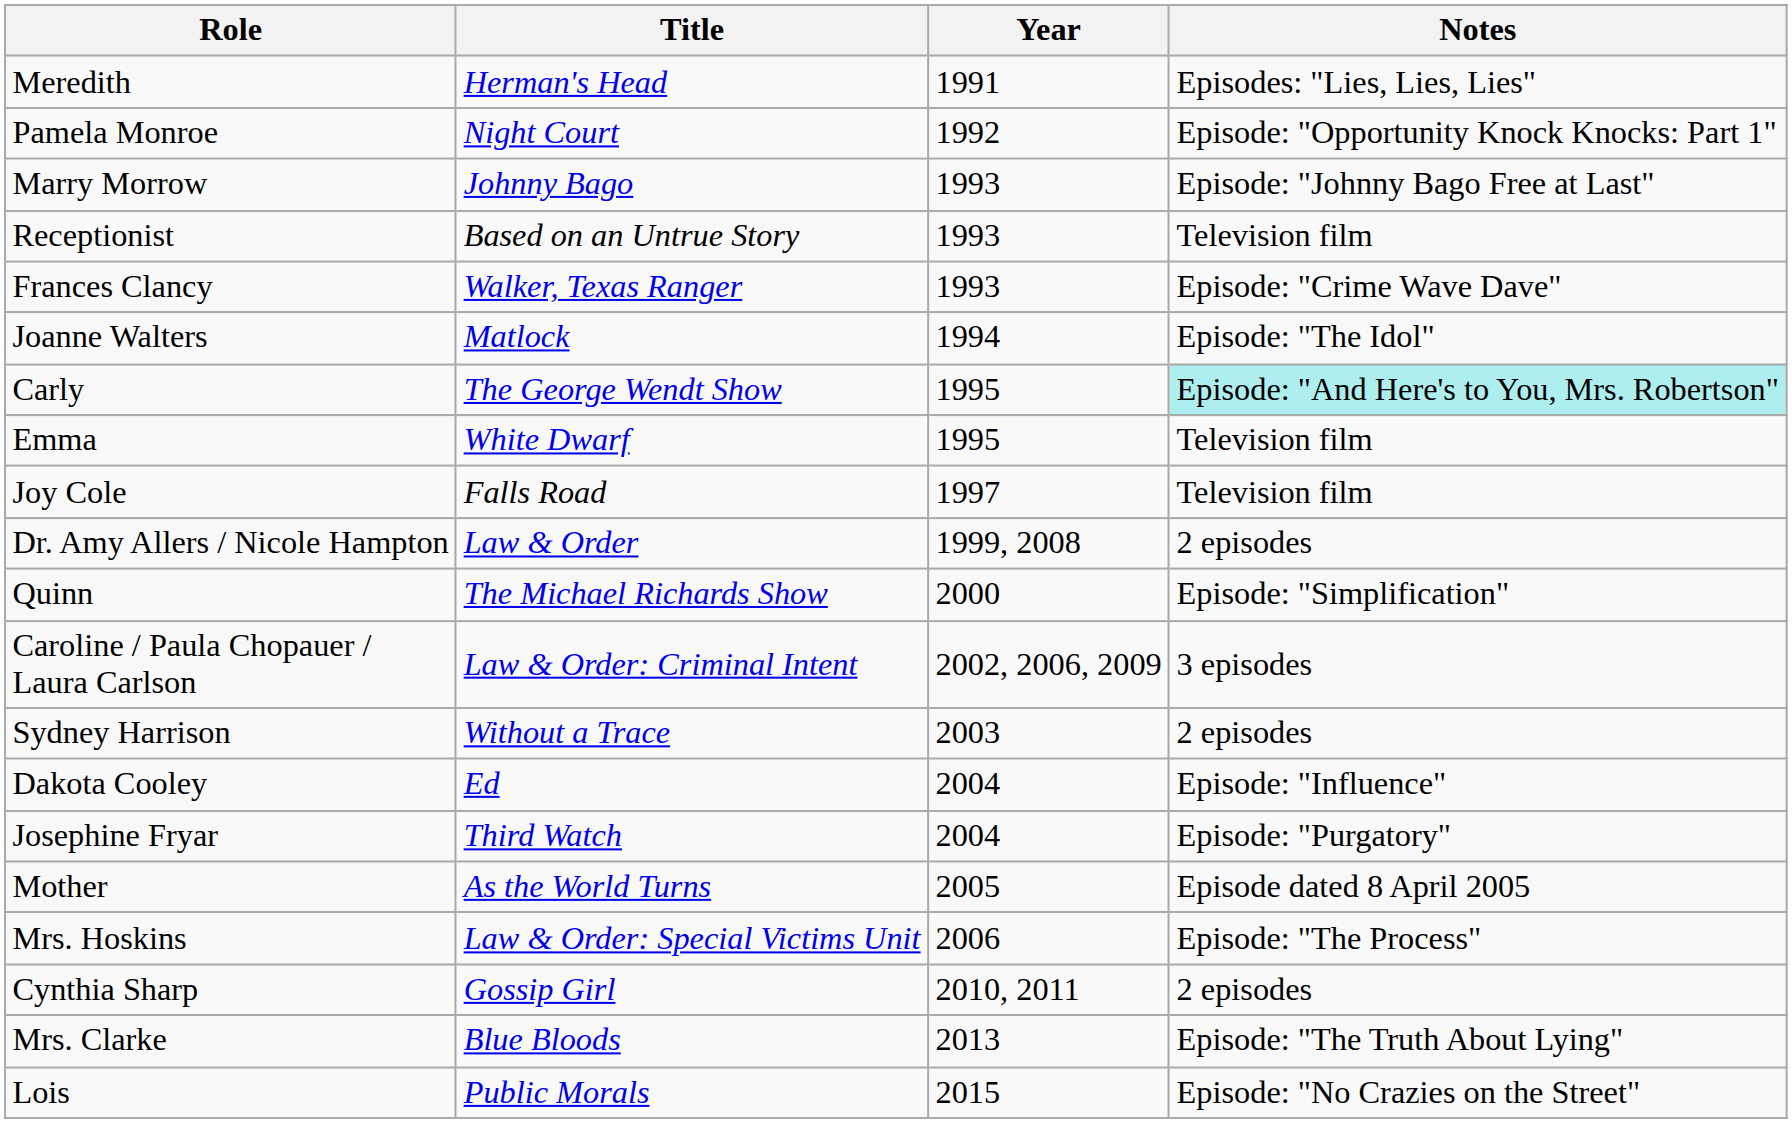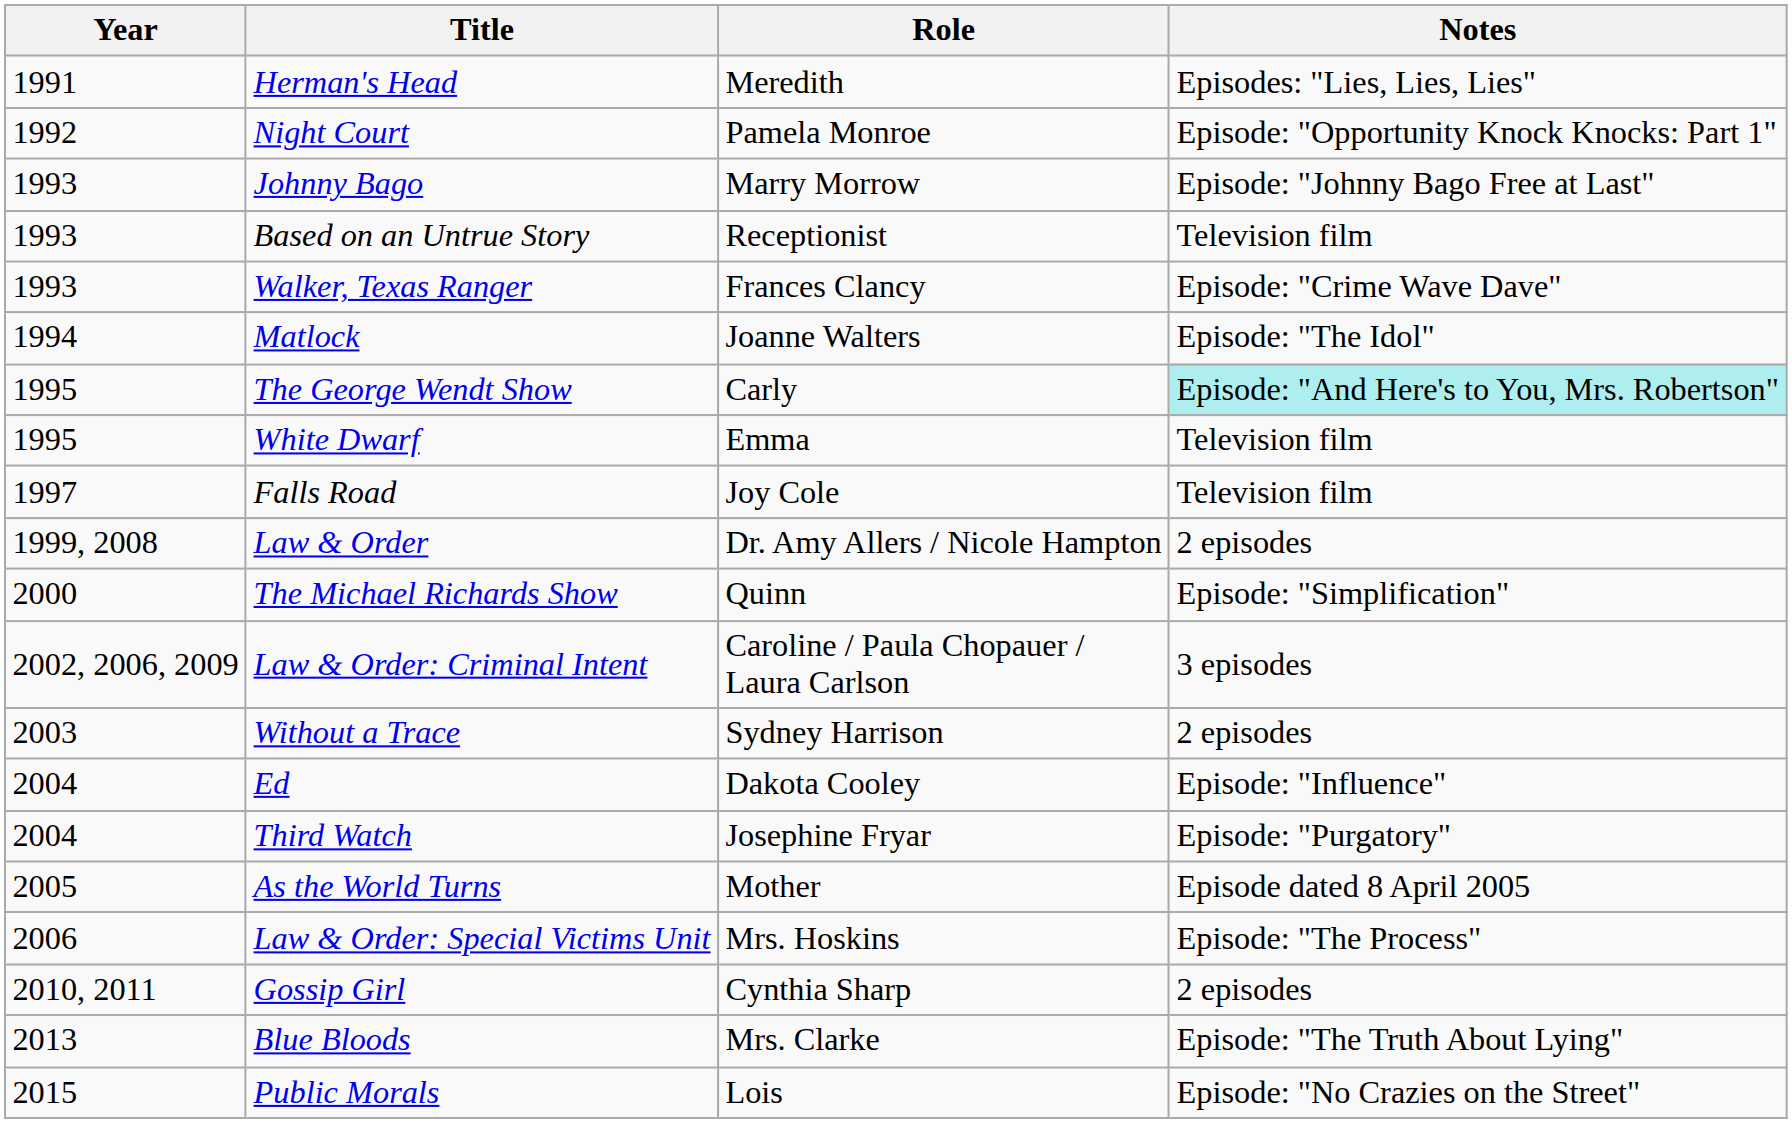 <table class="wikitable sortable">
 <tr>
+<th>Year</th>
+<th>Title</th>
 <th>Role</th>
-<th>Title</th>
-<th>Year</th>
 <th>Notes</th>
 </tr>
 <tr>
+<td>1991</td>
+<td><em><a href='#'>Herman's Head</a></em></td>
 <td>Meredith</td>
-<td><em><a href='#'>Herman's Head</a></em></td>
-<td>1991</td>
 <td>Episodes: "Lies, Lies, Lies"</td>
 </tr>
 <tr>
+<td>1992</td>
+<td><em><a href='#'>Night Court</a></em></td>
 <td>Pamela Monroe</td>
-<td><em><a href='#'>Night Court</a></em></td>
-<td>1992</td>
 <td>Episode: "Opportunity Knock Knocks: Part 1"</td>
 </tr>
 <tr>
+<td>1993</td>
+<td><em><a href='#'>Johnny Bago</a></em></td>
 <td>Marry Morrow</td>
-<td><em><a href='#'>Johnny Bago</a></em></td>
-<td>1993</td>
 <td>Episode: "Johnny Bago Free at Last"</td>
 </tr>
 <tr>
+<td>1993</td>
+<td><em>Based on an Untrue Story</em></td>
 <td>Receptionist</td>
-<td><em>Based on an Untrue Story</em></td>
-<td>1993</td>
 <td>Television film</td>
 </tr>
 <tr>
+<td>1993</td>
+<td><em><a href='#'>Walker, Texas Ranger</a></em></td>
 <td>Frances Clancy</td>
-<td><em><a href='#'>Walker, Texas Ranger</a></em></td>
-<td>1993</td>
 <td>Episode: "Crime Wave Dave"</td>
 </tr>
 <tr>
+<td>1994</td>
+<td><a href='#'><em>Matlock</em></a></td>
 <td>Joanne Walters</td>
-<td><a href='#'><em>Matlock</em></a></td>
-<td>1994</td>
 <td>Episode: "The Idol"</td>
 </tr>
 <tr>
+<td>1995</td>
+<td><em><a href='#'>The George Wendt Show</a></em></td>
 <td>Carly</td>
-<td><em><a href='#'>The George Wendt Show</a></em></td>
-<td>1995</td>
 <td style="background: paleturquoise;">Episode: "And Here's to You, Mrs. Robertson"</td>
 </tr>
 <tr>
+<td>1995</td>
+<td><a href='#'><em>White Dwarf</em></a></td>
 <td>Emma</td>
-<td><a href='#'><em>White Dwarf</em></a></td>
-<td>1995</td>
 <td>Television film</td>
 </tr>
 <tr>
+<td>1997</td>
+<td><em>Falls Road</em></td>
 <td>Joy Cole</td>
-<td><em>Falls Road</em></td>
-<td>1997</td>
 <td>Television film</td>
 </tr>
 <tr>
+<td>1999, 2008</td>
+<td><em><a href='#'>Law & Order</a></em></td>
 <td>Dr. Amy Allers / Nicole Hampton</td>
-<td><em><a href='#'>Law & Order</a></em></td>
-<td>1999, 2008</td>
 <td>2 episodes</td>
 </tr>
 <tr>
+<td>2000</td>
+<td><em><a href='#'>The Michael Richards Show</a></em></td>
 <td>Quinn</td>
-<td><em><a href='#'>The Michael Richards Show</a></em></td>
-<td>2000</td>
 <td>Episode: "Simplification"</td>
 </tr>
 <tr>
+<td>2002, 2006, 2009</td>
+<td><em><a href='#'>Law & Order: Criminal Intent</a></em></td>
 <td>Caroline / Paula Chopauer /<br>Laura Carlson</td>
-<td><em><a href='#'>Law & Order: Criminal Intent</a></em></td>
-<td>2002, 2006, 2009</td>
 <td>3 episodes</td>
 </tr>
 <tr>
+<td>2003</td>
+<td><em><a href='#'>Without a Trace</a></em></td>
 <td>Sydney Harrison</td>
-<td><em><a href='#'>Without a Trace</a></em></td>
-<td>2003</td>
 <td>2 episodes</td>
 </tr>
 <tr>
+<td>2004</td>
+<td><a href='#'><em>Ed</em></a></td>
 <td>Dakota Cooley</td>
-<td><a href='#'><em>Ed</em></a></td>
-<td>2004</td>
 <td>Episode: "Influence"</td>
 </tr>
 <tr>
+<td>2004</td>
+<td><em><a href='#'>Third Watch</a></em></td>
 <td>Josephine Fryar</td>
-<td><em><a href='#'>Third Watch</a></em></td>
-<td>2004</td>
 <td>Episode: "Purgatory"</td>
 </tr>
 <tr>
+<td>2005</td>
+<td><em><a href='#'>As the World Turns</a></em></td>
 <td>Mother</td>
-<td><em><a href='#'>As the World Turns</a></em></td>
-<td>2005</td>
 <td>Episode dated 8 April 2005</td>
 </tr>
 <tr>
+<td>2006</td>
+<td><em><a href='#'>Law & Order: Special Victims Unit</a></em></td>
 <td>Mrs. Hoskins</td>
-<td><em><a href='#'>Law & Order: Special Victims Unit</a></em></td>
-<td>2006</td>
 <td>Episode: "The Process"</td>
 </tr>
 <tr>
+<td>2010, 2011</td>
+<td><em><a href='#'>Gossip Girl</a></em></td>
 <td>Cynthia Sharp</td>
-<td><em><a href='#'>Gossip Girl</a></em></td>
-<td>2010, 2011</td>
 <td>2 episodes</td>
 </tr>
 <tr>
+<td>2013</td>
+<td><a href='#'><em>Blue Bloods</em></a></td>
 <td>Mrs. Clarke</td>
-<td><a href='#'><em>Blue Bloods</em></a></td>
-<td>2013</td>
 <td>Episode: "The Truth About Lying"</td>
 </tr>
 <tr>
+<td>2015</td>
+<td><a href='#'><em>Public Morals</em></a></td>
 <td>Lois</td>
-<td><a href='#'><em>Public Morals</em></a></td>
-<td>2015</td>
 <td>Episode: "No Crazies on the Street"</td>
 </tr>
 </table>
